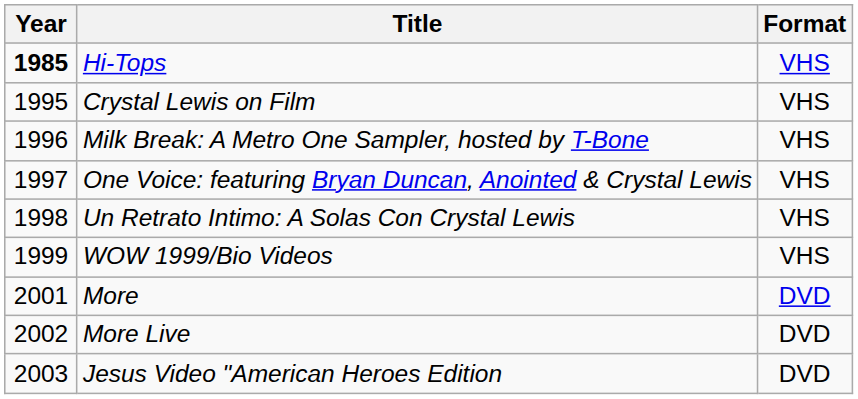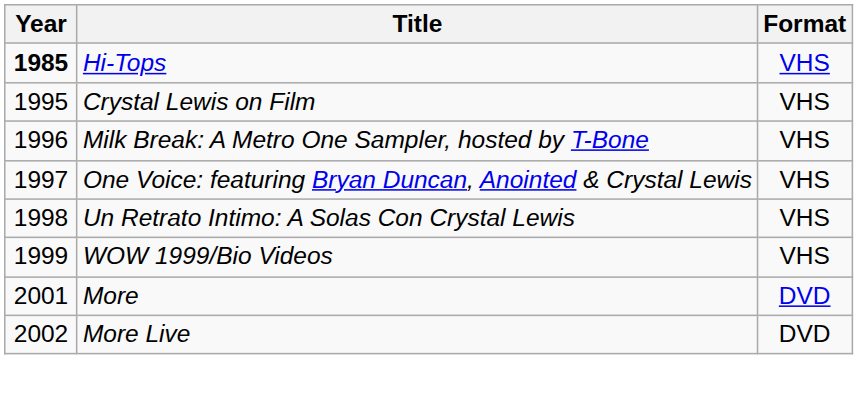 <table class="wikitable">
 <tr>
 <th align="center" valign="top" width="40">Year</th>
 <th align="left" valign="top">Title</th>
 <th>Format</th>
 </tr>
 <tr>
 <td align="center" valign="top"><strong>1985</strong></td>
 <td align="left" valign="top"><em><a href='#'>Hi-Tops</a></em></td>
 <td align="center" valign="top"><a href='#'>VHS</a></td>
 </tr>
 <tr>
 <td align="center" valign="top">1995</td>
 <td align="left" valign="top"><em>Crystal Lewis on Film</em></td>
 <td align="center" valign="top">VHS</td>
 </tr>
 <tr>
 <td align="center" valign="top">1996</td>
 <td align="left" valign="top"><em>Milk Break: A Metro One Sampler, hosted by <a href='#'>T-Bone</a></em></td>
 <td align="center" valign="top">VHS</td>
 </tr>
 <tr>
 <td align="center" valign="top">1997</td>
 <td align="left" valign="top"><em>One Voice: featuring <a href='#'>Bryan Duncan</a>, <a href='#'>Anointed</a> & Crystal Lewis</em></td>
 <td align="center" valign="top">VHS</td>
 </tr>
 <tr>
 <td align="center" valign="top">1998</td>
 <td align="left" valign="top"><em>Un Retrato Intimo: A Solas Con Crystal Lewis</em></td>
 <td align="center" valign="top">VHS</td>
 </tr>
 <tr>
 <td align="center" valign="top">1999</td>
 <td align="left" valign="top"><em>WOW 1999/Bio Videos</em></td>
 <td align="center" valign="top">VHS</td>
 </tr>
 <tr>
 <td align="center" valign="top">2001</td>
 <td align="left" valign="top"><em>More</em></td>
 <td align="center" valign="top"><a href='#'>DVD</a></td>
 </tr>
 <tr>
 <td align="center" valign="top">2002</td>
 <td align="left" valign="top"><em>More Live</em></td>
 <td align="center" valign="top">DVD</td>
 </tr>
-<tr>
-<td align="center" valign="top">2003</td>
-<td align="left" valign="top"><em>Jesus Video "American Heroes Edition</em></td>
-<td align="center" valign="top">DVD</td>
-</tr>
 </table>
